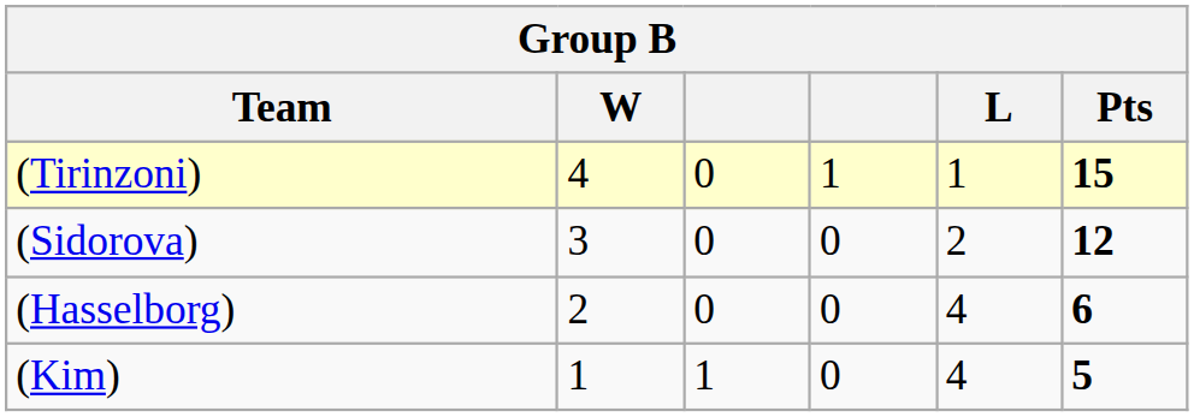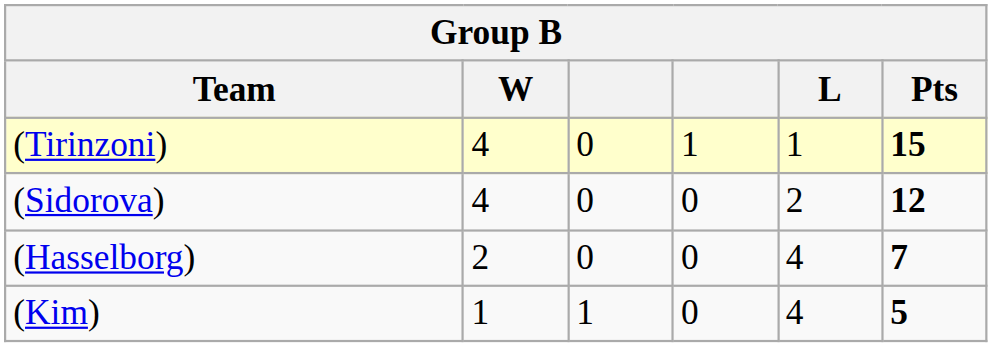 <table class=wikitable>
 <tr>
 <th colspan=7>Group B</th>
 </tr>
 <tr>
 <th width=200>Team</th>
 <th width=40>W</th>
 <th width=40></th>
 <th width=40></th>
 <th width=40>L</th>
 <th width=40>Pts</th>
 </tr>
 <tr bgcolor=#ffffcc>
 <td> (<a href='#'>Tirinzoni</a>)</td>
 <td>4</td>
 <td>0</td>
 <td>1</td>
 <td>1</td>
 <td><strong>15</strong></td>
 </tr>
 <tr>
 <td> (<a href='#'>Sidorova</a>)</td>
-<td>3</td>
+<td>4</td>
 <td>0</td>
 <td>0</td>
 <td>2</td>
 <td><strong>12</strong></td>
 </tr>
 <tr>
 <td> (<a href='#'>Hasselborg</a>)</td>
 <td>2</td>
 <td>0</td>
 <td>0</td>
 <td>4</td>
-<td><strong>6</strong></td>
+<td><strong>7</strong></td>
 </tr>
 <tr>
 <td> (<a href='#'>Kim</a>)</td>
 <td>1</td>
 <td>1</td>
 <td>0</td>
 <td>4</td>
 <td><strong>5</strong></td>
 </tr>
 </table>
